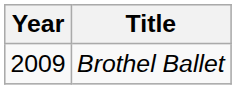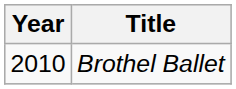 <table class = "wikitable sortable">
 <tr>
 <th>Year</th>
 <th>Title</th>
 </tr>
 <tr>
-<td>2009</td>
+<td>2010</td>
 <td><em>Brothel Ballet</em></td>
 </tr>
 </table>
